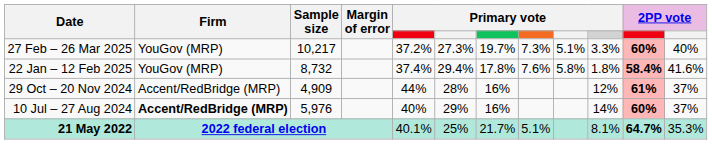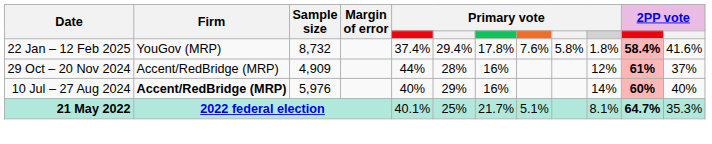 <table class="nowrap wikitable tpl-blanktable" style=text-align:center;font-size:90%>
 <tr>
 <th rowspan=2>Date</th>
 <th rowspan=2>Firm</th>
 <th rowspan=2>Sample<br>size</th>
 <th rowspan=2>Margin<br>of error</th>
 <th colspan=6>Primary vote</th>
 <th colspan=2 class=unsortable style=background:#ebbce3><a href='#'>2PP vote</a></th>
 </tr>
 <tr>
 <th class="unsortable" style="background:#F00011"></th>
 <th class="unsortable" style=background:></th>
 <th class=unsortable style=background:#10C25B></th>
 <th class=unsortable style=background:#f36c21></th>
 <th class=unsortable style=background:></th>
 <th class=unsortable style=background:lightgray></th>
 <th class="unsortable" style="background:#F00011"></th>
 <th class="unsortable" style=background:></th>
-</tr>
-<tr>
-<td align=right>27 Feb – 26 Mar 2025</td>
-<td align=left>YouGov (MRP)</td>
-<td>10,217</td>
-<td></td>
-<td>37.2%</td>
-<td>27.3%</td>
-<td>19.7%</td>
-<td>7.3%</td>
-<td>5.1%</td>
-<td>3.3%</td>
-<th style=background:#FFB6B6>60%</th>
-<td>40%</td>
 </tr>
 <tr>
 <td align=right>22 Jan – 12 Feb 2025</td>
 <td align=left>YouGov (MRP)</td>
 <td>8,732</td>
 <td></td>
 <td>37.4%</td>
 <td>29.4%</td>
 <td>17.8%</td>
 <td>7.6%</td>
 <td>5.8%</td>
 <td>1.8%</td>
 <th style=background:#FFB6B6>58.4%</th>
 <td>41.6%</td>
 </tr>
 <tr>
 <td align=right>29 Oct – 20 Nov 2024</td>
 <td align=left>Accent/RedBridge (MRP)</td>
 <td>4,909</td>
 <td></td>
 <td>44%</td>
 <td>28%</td>
 <td>16%</td>
 <td></td>
 <td></td>
 <td>12%</td>
 <th style=background:#FFB6B6><strong>61%</strong></th>
 <td>37%</td>
 </tr>
 <tr>
 <td align=right>10 Jul – 27 Aug 2024</td>
 <td align=left><strong>Accent/RedBridge (MRP)</strong></td>
 <td>5,976</td>
 <td></td>
 <td>40%</td>
 <td>29%</td>
 <td>16%</td>
 <td></td>
 <td></td>
 <td>14%</td>
 <th style=background:#FFB6B6>60%</th>
-<td>37%</td>
+<td>40%</td>
 </tr>
 <tr style="background:#b0e9db">
 <td style="text-align:right" data-sort-value="21-May-2022"><strong>21 May 2022</strong></td>
 <td colspan="3" style="text-align:center"><strong><a href='#'>2022 federal election</a></strong></td>
 <td>40.1%</td>
 <td>25%</td>
 <td>21.7%</td>
 <td>5.1%</td>
 <td></td>
 <td>8.1%</td>
 <td><strong>64.7%</strong></td>
 <td>35.3%</td>
 </tr>
 </table>
